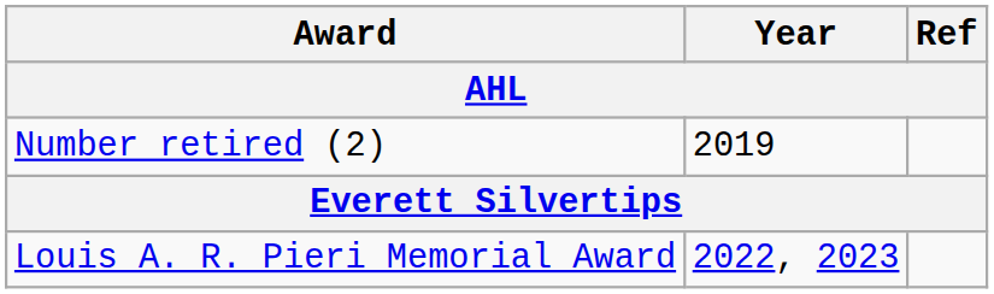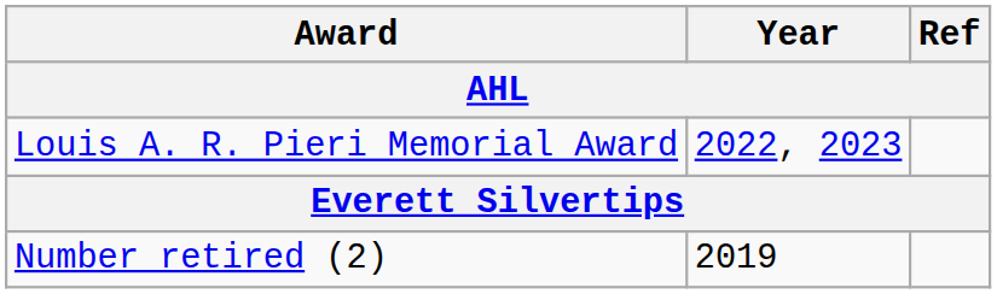 <table class="wikitable">
 <tr>
 <th>Award</th>
 <th>Year</th>
 <th>Ref</th>
 </tr>
 <tr>
 <th colspan="3"><a href='#'>AHL</a></th>
 </tr>
 <tr>
-<td><a href='#'>Number retired</a> (2)</td>
-<td>2019</td>
+<td><a href='#'>Louis A. R. Pieri Memorial Award</a></td>
+<td><a href='#'>2022</a>, <a href='#'>2023</a></td>
 <td></td>
 </tr>
 <tr>
 <th colspan="3"><a href='#'>Everett Silvertips</a></th>
 </tr>
 <tr>
-<td><a href='#'>Louis A. R. Pieri Memorial Award</a></td>
-<td><a href='#'>2022</a>, <a href='#'>2023</a></td>
+<td><a href='#'>Number retired</a> (2)</td>
+<td>2019</td>
 <td></td>
 </tr>
 </table>
